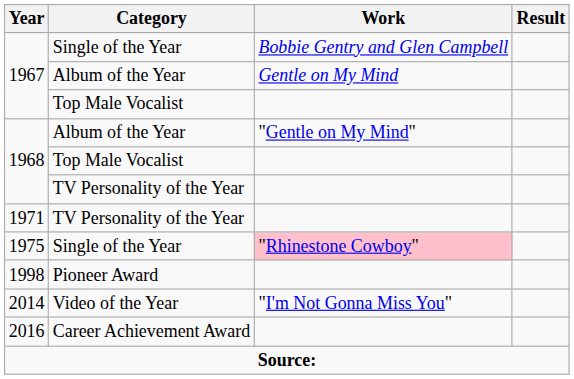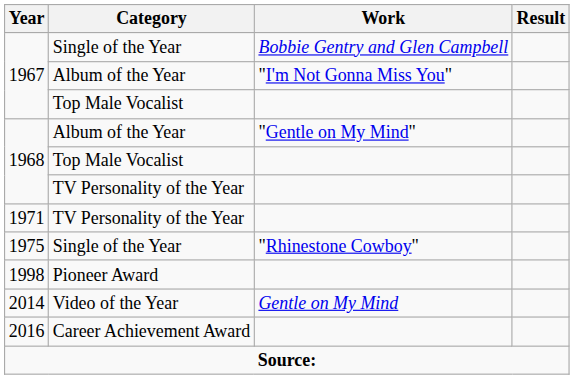 <table class="wikitable sortable">
 <tr>
 <th>Year</th>
 <th>Category</th>
 <th>Work</th>
 <th>Result</th>
 </tr>
 <tr>
 <td rowspan="3">1967</td>
 <td>Single of the Year</td>
 <td><em><a href='#'>Bobbie Gentry and Glen Campbell</a></em></td>
 <td></td>
 </tr>
 <tr>
 <td>Album of the Year</td>
-<td><em><a href='#'>Gentle on My Mind</a></em></td>
+<td>"<a href='#'>I'm Not Gonna Miss You</a>"</td>
 <td></td>
 </tr>
 <tr>
 <td>Top Male Vocalist</td>
 <td></td>
 <td></td>
 </tr>
 <tr>
 <td rowspan="3">1968</td>
 <td>Album of the Year</td>
 <td>"<a href='#'>Gentle on My Mind</a>"</td>
 <td></td>
 </tr>
 <tr>
 <td>Top Male Vocalist</td>
 <td></td>
 <td></td>
 </tr>
 <tr>
 <td>TV Personality of the Year</td>
 <td></td>
 <td></td>
 </tr>
 <tr>
 <td>1971</td>
 <td>TV Personality of the Year</td>
 <td></td>
 <td></td>
 </tr>
 <tr>
 <td>1975</td>
 <td>Single of the Year</td>
-<td style="background: pink;">"<a href='#'>Rhinestone Cowboy</a>"</td>
+<td>"<a href='#'>Rhinestone Cowboy</a>"</td>
 <td></td>
 </tr>
 <tr>
 <td>1998</td>
 <td>Pioneer Award</td>
 <td></td>
 <td></td>
 </tr>
 <tr>
 <td>2014</td>
 <td>Video of the Year</td>
-<td>"<a href='#'>I'm Not Gonna Miss You</a>"</td>
+<td><em><a href='#'>Gentle on My Mind</a></em></td>
 <td></td>
 </tr>
 <tr>
 <td>2016</td>
 <td>Career Achievement Award</td>
 <td></td>
 <td></td>
 </tr>
 <tr>
 <td colspan="4" style="text-align: center;"><strong>Source:</strong></td>
 </tr>
 </table>
